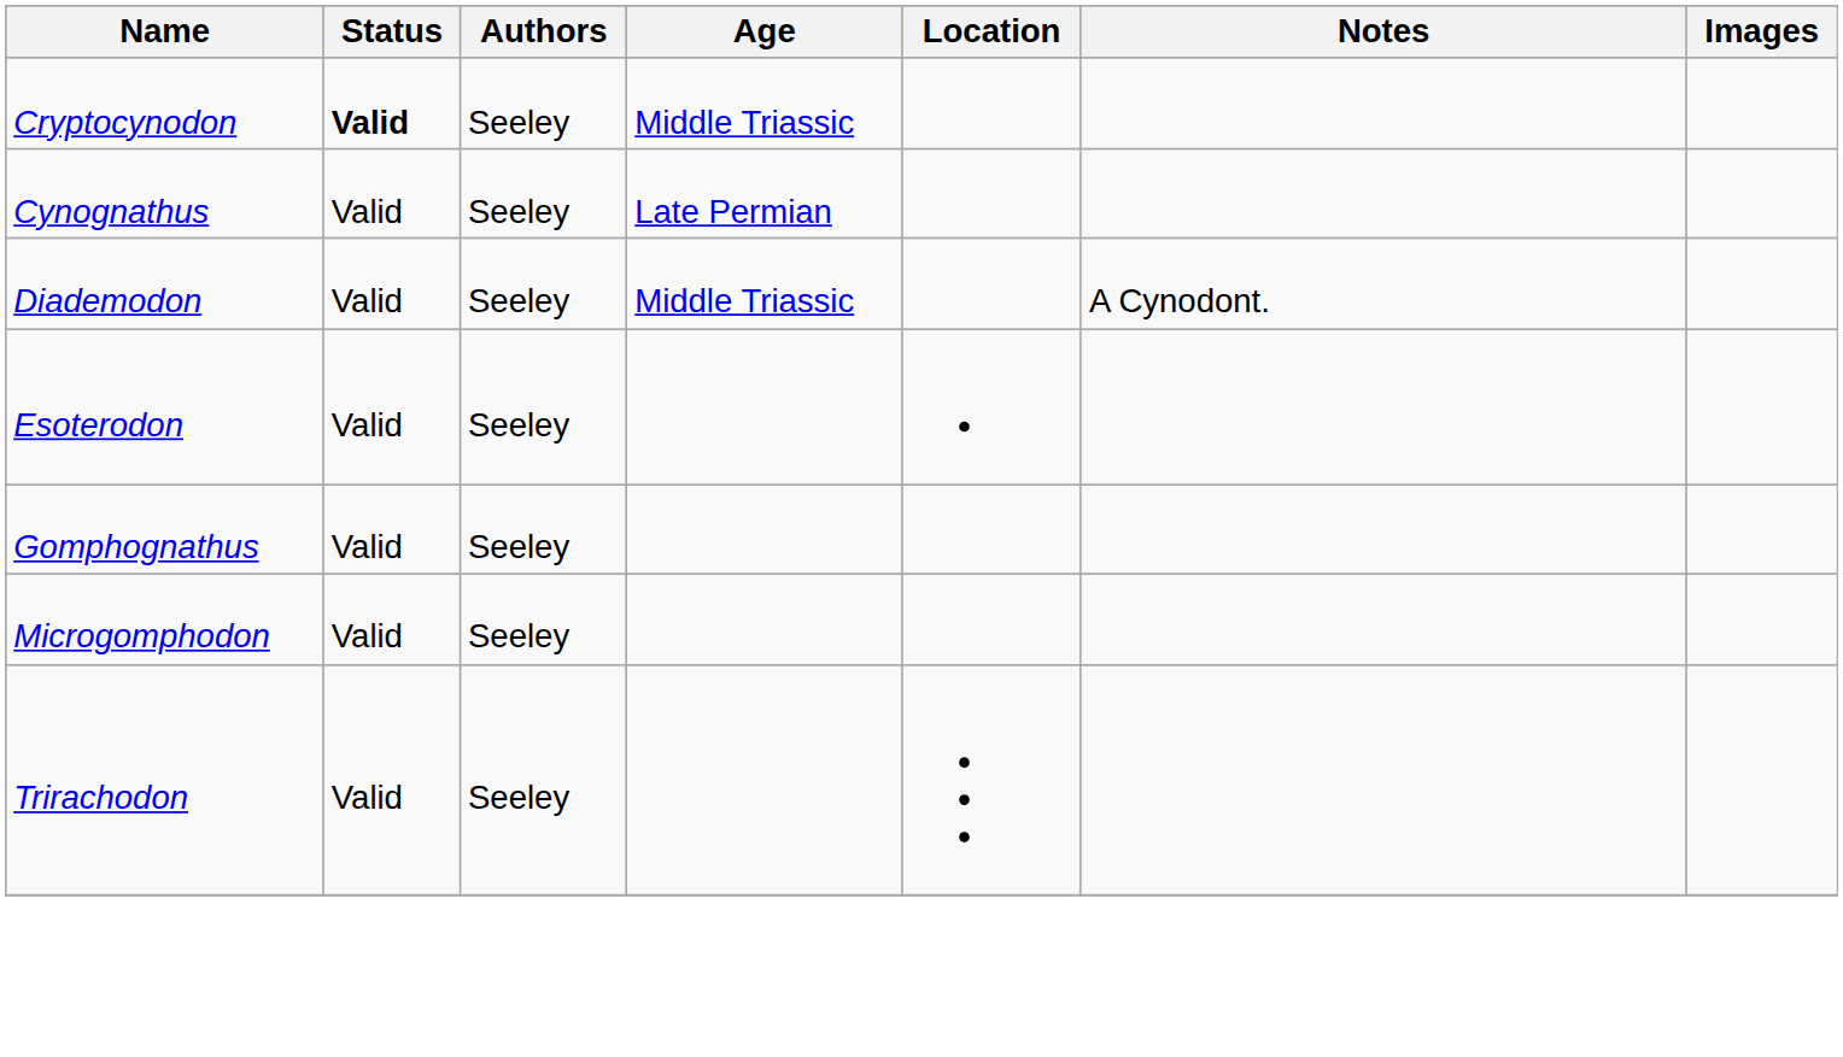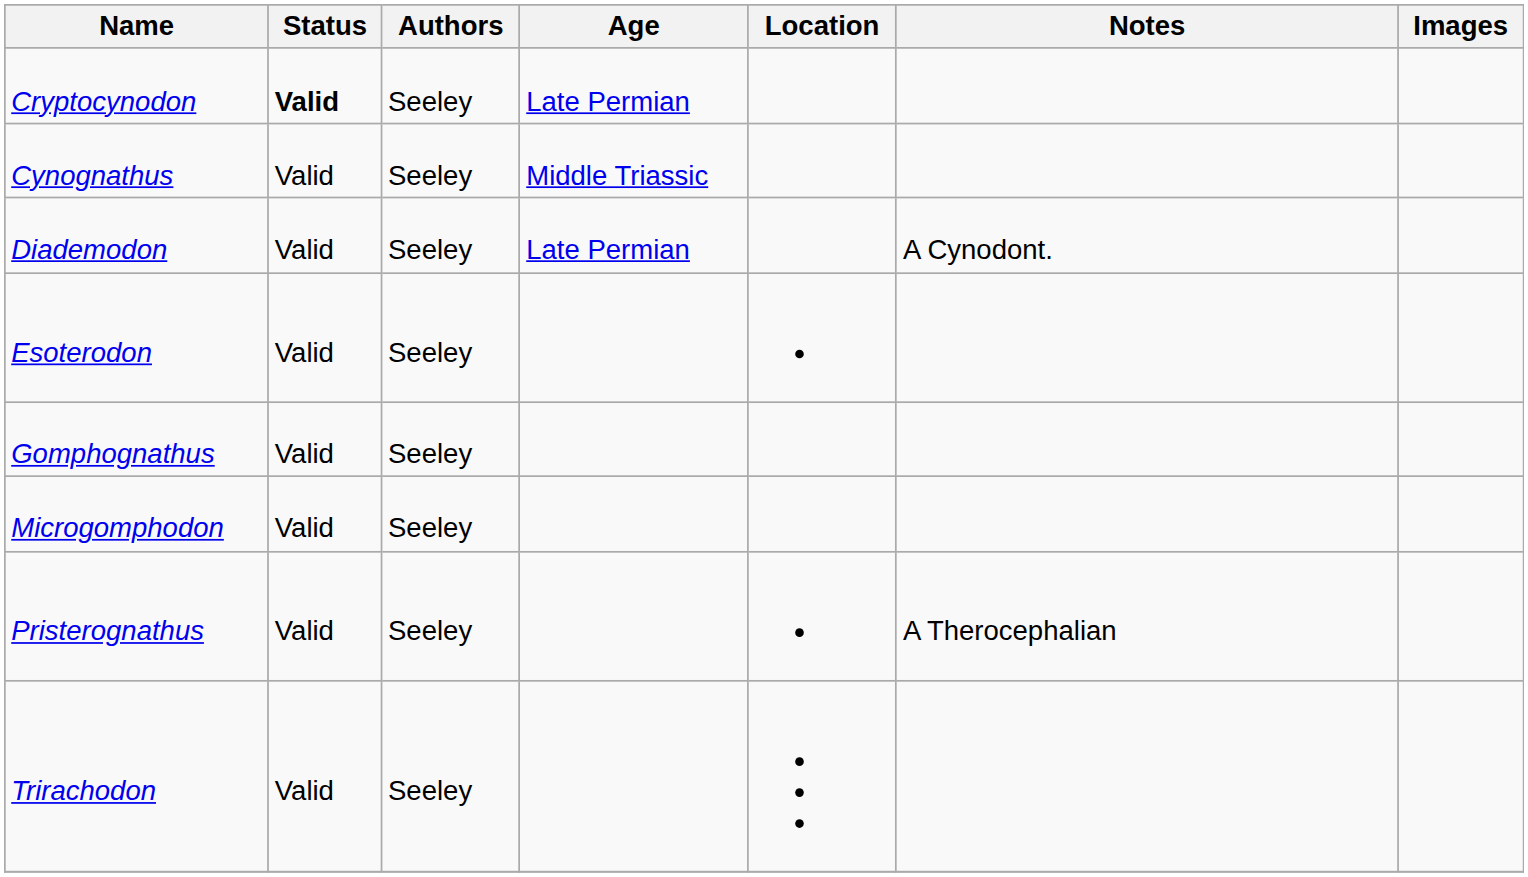 <table class="wikitable sortable" align="center" width="100%">
 <tr>
 <th>Name</th>
 <th>Status</th>
 <th>Authors</th>
 <th>Age</th>
 <th>Location</th>
 <th width="33%" class="unsortable">Notes</th>
 <th>Images</th>
 </tr>
 <tr>
 <td><br><em><a href='#'>Cryptocynodon</a></em></td>
 <td><strong><br>Valid</strong></td>
 <td><br>Seeley</td>
-<td><br><a href='#'>Middle Triassic</a></td>
+<td><br><a href='#'>Late Permian</a></td>
 <td><br></td>
 <td></td>
 <td></td>
 </tr>
 <tr>
 <td><br><em><a href='#'>Cynognathus</a></em></td>
 <td><br>Valid</td>
 <td><br>Seeley</td>
-<td><br><a href='#'>Late Permian</a></td>
+<td><br><a href='#'>Middle Triassic</a></td>
 <td><br></td>
 <td></td>
 <td><br></td>
 </tr>
 <tr>
 <td><br><em><a href='#'>Diademodon</a></em></td>
 <td><br>Valid</td>
 <td><br>Seeley</td>
-<td><br><a href='#'>Middle Triassic</a></td>
+<td><br><a href='#'>Late Permian</a></td>
 <td><br></td>
 <td><br>A Cynodont.</td>
 <td><br></td>
 </tr>
 <tr>
 <td><br><em><a href='#'>Esoterodon</a></em></td>
 <td><br>Valid</td>
 <td><br>Seeley</td>
 <td></td>
 <td><br><ul><li></li></ul></td>
 <td></td>
 <td></td>
 </tr>
 <tr>
 <td><br><em><a href='#'>Gomphognathus</a></em></td>
 <td><br>Valid</td>
 <td><br>Seeley</td>
 <td></td>
 <td></td>
 <td></td>
 <td></td>
 </tr>
 <tr>
 <td><br><em><a href='#'>Microgomphodon</a></em></td>
 <td><br>Valid</td>
 <td><br>Seeley</td>
 <td></td>
 <td><br></td>
 <td></td>
 <td></td>
 </tr>
 <tr>
+<td><br><em><a href='#'>Pristerognathus</a></em></td>
+<td><br>Valid</td>
+<td><br>Seeley</td>
+<td></td>
+<td><br><ul><li></li></ul></td>
+<td><br>A Therocephalian</td>
+<td></td>
+</tr>
+<tr>
 <td><br><em><a href='#'>Trirachodon</a></em></td>
 <td><br>Valid</td>
 <td><br>Seeley</td>
 <td></td>
 <td><br><ul><li></li><li></li><li></li></ul></td>
 <td></td>
 <td></td>
 </tr>
 <tr>
 </tr>
 </table>
